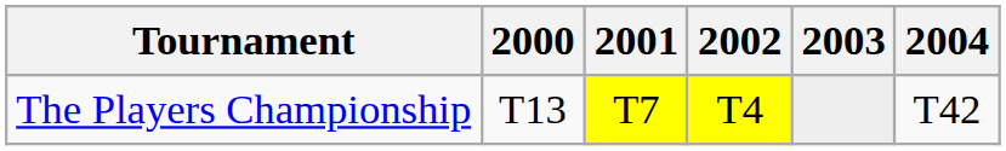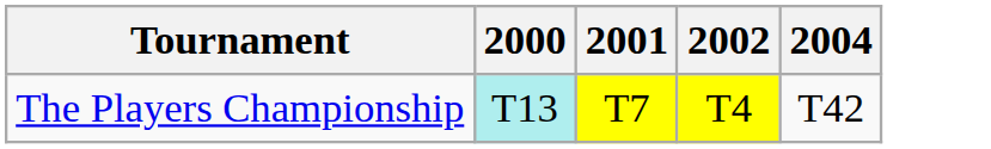 <table class="wikitable" style="font-size:95%;text-align:center;">
 <tr>
 <th>Tournament</th>
 <th>2000</th>
 <th>2001</th>
 <th>2002</th>
-<th>2003</th>
 <th>2004</th>
 </tr>
 <tr>
 <td align=left><a href='#'>The Players Championship</a></td>
-<td>T13</td>
+<td style="background: paleturquoise;">T13</td>
 <td style="background:yellow;">T7</td>
 <td style="background:yellow;">T4</td>
-<td style="background:#eeeeee;"></td>
 <td>T42</td>
 </tr>
 </table>
